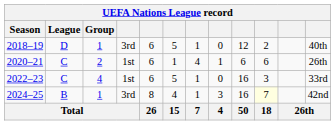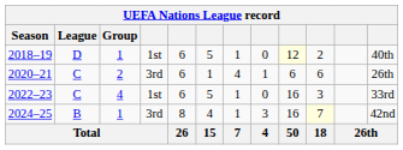 <table class="wikitable" style="text-align: center;">
 <tr>
 <th colspan=12><a href='#'>UEFA Nations League</a> record</th>
 </tr>
 <tr>
 <th>Season</th>
 <th>League</th>
 <th>Group</th>
 <th width=28></th>
 <th width=28></th>
 <th width=28></th>
 <th width=28></th>
 <th width=28></th>
 <th width=28></th>
 <th width=28></th>
 <th width=35></th>
 <th width=28></th>
 </tr>
 <tr>
 <td><a href='#'>2018–19</a></td>
 <td><a href='#'>D</a></td>
 <td><a href='#'>1</a></td>
-<td>3rd</td>
+<td>1st</td>
 <td>6</td>
 <td>5</td>
 <td>1</td>
 <td>0</td>
-<td>12</td>
+<td style="background: lightyellow;">12</td>
 <td>2</td>
 <td></td>
 <td>40th</td>
 </tr>
 <tr>
 <td><a href='#'>2020–21</a></td>
 <td><a href='#'>C</a></td>
 <td><a href='#'>2</a></td>
-<td>1st</td>
+<td>3rd</td>
 <td>6</td>
 <td>1</td>
 <td>4</td>
 <td>1</td>
 <td>6</td>
 <td>6</td>
 <td></td>
 <td>26th</td>
 </tr>
 <tr>
 <td><a href='#'>2022–23</a></td>
 <td><a href='#'>C</a></td>
 <td><a href='#'>4</a></td>
 <td>1st</td>
 <td>6</td>
 <td>5</td>
 <td>1</td>
 <td>0</td>
 <td>16</td>
 <td>3</td>
 <td></td>
 <td>33rd</td>
 </tr>
 <tr>
 <td><a href='#'>2024–25</a></td>
 <td><a href='#'>B</a></td>
 <td><a href='#'>1</a></td>
 <td>3rd</td>
 <td>8</td>
 <td>4</td>
 <td>1</td>
 <td>3</td>
 <td>16</td>
 <td style="background: lightyellow;">7</td>
 <td></td>
 <td>42nd</td>
 </tr>
 <tr>
 <th colspan=4>Total</th>
 <th>26</th>
 <th>15</th>
 <th>7</th>
 <th>4</th>
 <th>50</th>
 <th>18</th>
 <th colspan=2>26th</th>
 </tr>
 </table>
